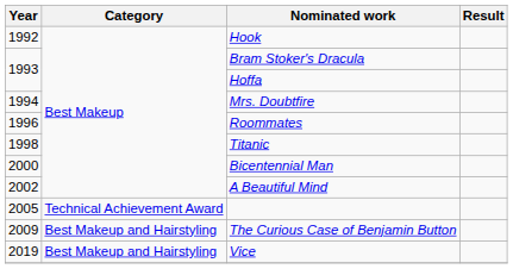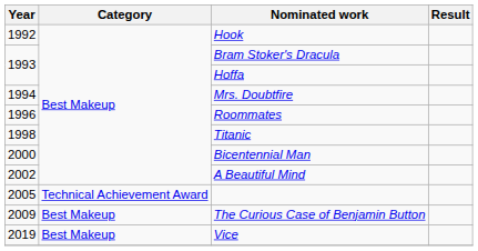 <table class="wikitable sortable">
 <tr>
 <th>Year</th>
 <th>Category</th>
 <th>Nominated work</th>
 <th>Result</th>
 </tr>
 <tr>
 <td>1992</td>
 <td rowspan="8"><a href='#'>Best Makeup</a></td>
 <td><em><a href='#'>Hook</a></em></td>
 <td></td>
 </tr>
 <tr>
 <td rowspan="2">1993</td>
 <td><em><a href='#'>Bram Stoker's Dracula</a></em></td>
 <td></td>
 </tr>
 <tr>
 <td><em><a href='#'>Hoffa</a></em></td>
 <td></td>
 </tr>
 <tr>
 <td>1994</td>
 <td><em><a href='#'>Mrs. Doubtfire</a></em></td>
 <td></td>
 </tr>
 <tr>
 <td>1996</td>
 <td><em><a href='#'>Roommates</a></em></td>
 <td></td>
 </tr>
 <tr>
 <td>1998</td>
 <td><em><a href='#'>Titanic</a></em></td>
 <td></td>
 </tr>
 <tr>
 <td>2000</td>
 <td><em><a href='#'>Bicentennial Man</a></em></td>
 <td></td>
 </tr>
 <tr>
 <td>2002</td>
 <td><em><a href='#'>A Beautiful Mind</a></em></td>
 <td></td>
 </tr>
 <tr>
 <td>2005</td>
 <td><a href='#'>Technical Achievement Award</a> </td>
 <td></td>
 <td></td>
 </tr>
 <tr>
 <td>2009</td>
-<td><a href='#'>Best Makeup and Hairstyling</a></td>
+<td><a href='#'>Best Makeup</a></td>
 <td><em><a href='#'>The Curious Case of Benjamin Button</a></em></td>
 <td></td>
 </tr>
 <tr>
 <td>2019</td>
-<td><a href='#'>Best Makeup and Hairstyling</a></td>
+<td><a href='#'>Best Makeup</a></td>
 <td><em><a href='#'>Vice</a></em></td>
 <td></td>
 </tr>
 <tr>
 </tr>
 </table>
